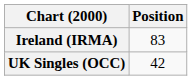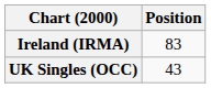 <table class="wikitable plainrowheaders" style="text-align:center">
 <tr>
 <th scope="col">Chart (2000)</th>
 <th scope="col">Position</th>
 </tr>
 <tr>
 <th scope="row">Ireland (IRMA)</th>
 <td>83</td>
 </tr>
 <tr>
 <th scope="row">UK Singles (OCC)</th>
-<td>42</td>
+<td>43</td>
 </tr>
 </table>
